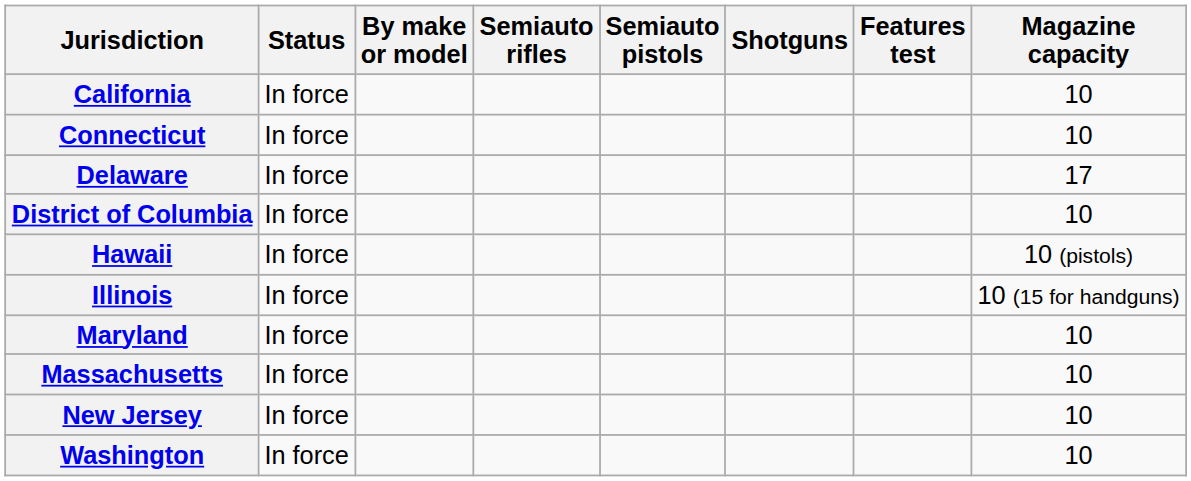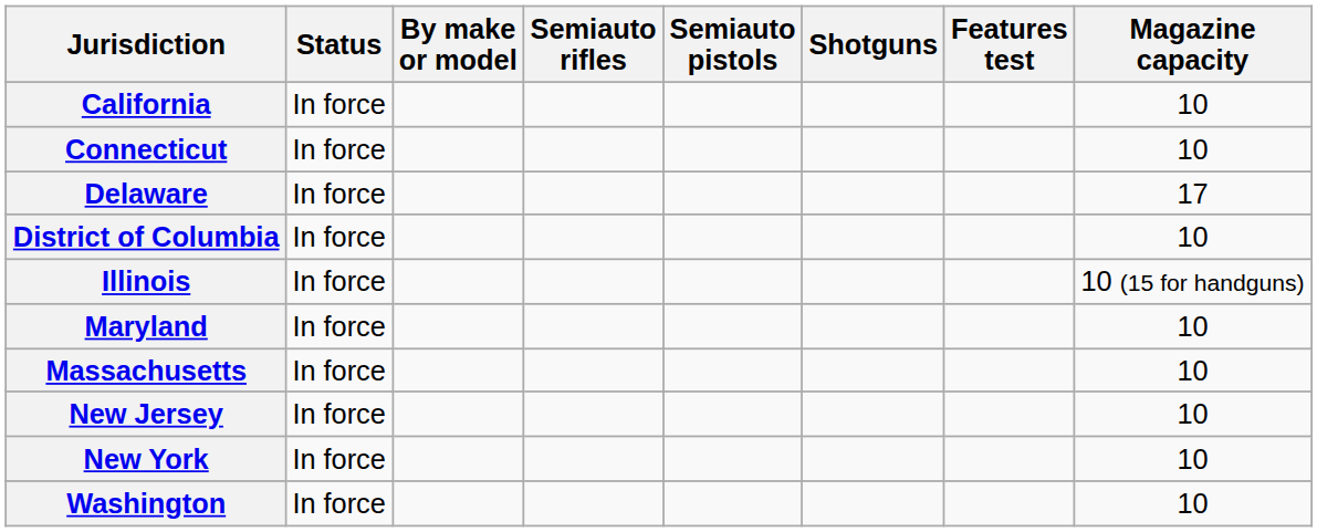 <table class="wikitable plainrowheaders" style="float:right;clear:right;margin-left:1em;text-align:center;font-size:90%;">
 <tr>
 <th scope="col">Jurisdiction</th>
 <th scope="col">Status</th>
 <th scope="col">By make<br>or model</th>
 <th scope="col">Semiauto<br>rifles</th>
 <th scope="col">Semiauto<br>pistols</th>
 <th scope="col">Shotguns</th>
 <th scope="col">Features<br>test</th>
 <th scope="col">Magazine<br>capacity</th>
 </tr>
 <tr>
 <th scope="row"><a href='#'>California</a></th>
 <td>In force</td>
 <td></td>
 <td></td>
 <td></td>
 <td></td>
 <td></td>
 <td>10</td>
 </tr>
 <tr>
 <th scope="row"><a href='#'>Connecticut</a></th>
 <td>In force</td>
 <td></td>
 <td></td>
 <td></td>
 <td></td>
 <td></td>
 <td>10</td>
 </tr>
 <tr>
 <th scope="row"><a href='#'>Delaware</a></th>
 <td>In force</td>
 <td></td>
 <td></td>
 <td></td>
 <td></td>
 <td></td>
 <td>17</td>
 </tr>
 <tr>
 <th scope="row"><a href='#'>District of Columbia</a></th>
 <td>In force</td>
 <td></td>
 <td></td>
 <td></td>
 <td></td>
 <td></td>
 <td>10</td>
 </tr>
 <tr>
-<th scope="row"><a href='#'>Hawaii</a></th>
-<td>In force</td>
-<td></td>
-<td></td>
-<td></td>
-<td></td>
-<td></td>
-<td>10 <small>(pistols)</small></td>
-</tr>
-<tr>
 <th scope="row"><a href='#'>Illinois</a></th>
 <td>In force</td>
 <td></td>
 <td></td>
 <td></td>
 <td></td>
 <td></td>
 <td>10 <small>(15 for handguns)</small></td>
 </tr>
 <tr>
 <th scope="row"><a href='#'>Maryland</a></th>
 <td>In force</td>
 <td></td>
 <td></td>
 <td></td>
 <td></td>
 <td></td>
 <td>10</td>
 </tr>
 <tr>
 <th scope="row"><a href='#'>Massachusetts</a></th>
 <td>In force</td>
 <td></td>
 <td></td>
 <td></td>
 <td></td>
 <td></td>
 <td>10</td>
 </tr>
 <tr>
 <th scope="row"><a href='#'>New Jersey</a></th>
 <td>In force</td>
 <td></td>
 <td></td>
 <td></td>
 <td></td>
 <td></td>
 <td>10</td>
 </tr>
 <tr>
+<th scope="row"><a href='#'>New York</a></th>
+<td>In force</td>
+<td></td>
+<td></td>
+<td></td>
+<td></td>
+<td></td>
+<td>10</td>
+</tr>
+<tr>
 <th scope="row"><a href='#'>Washington</a></th>
 <td>In force</td>
 <td></td>
 <td></td>
 <td></td>
 <td></td>
 <td></td>
 <td>10</td>
 </tr>
 </table>
